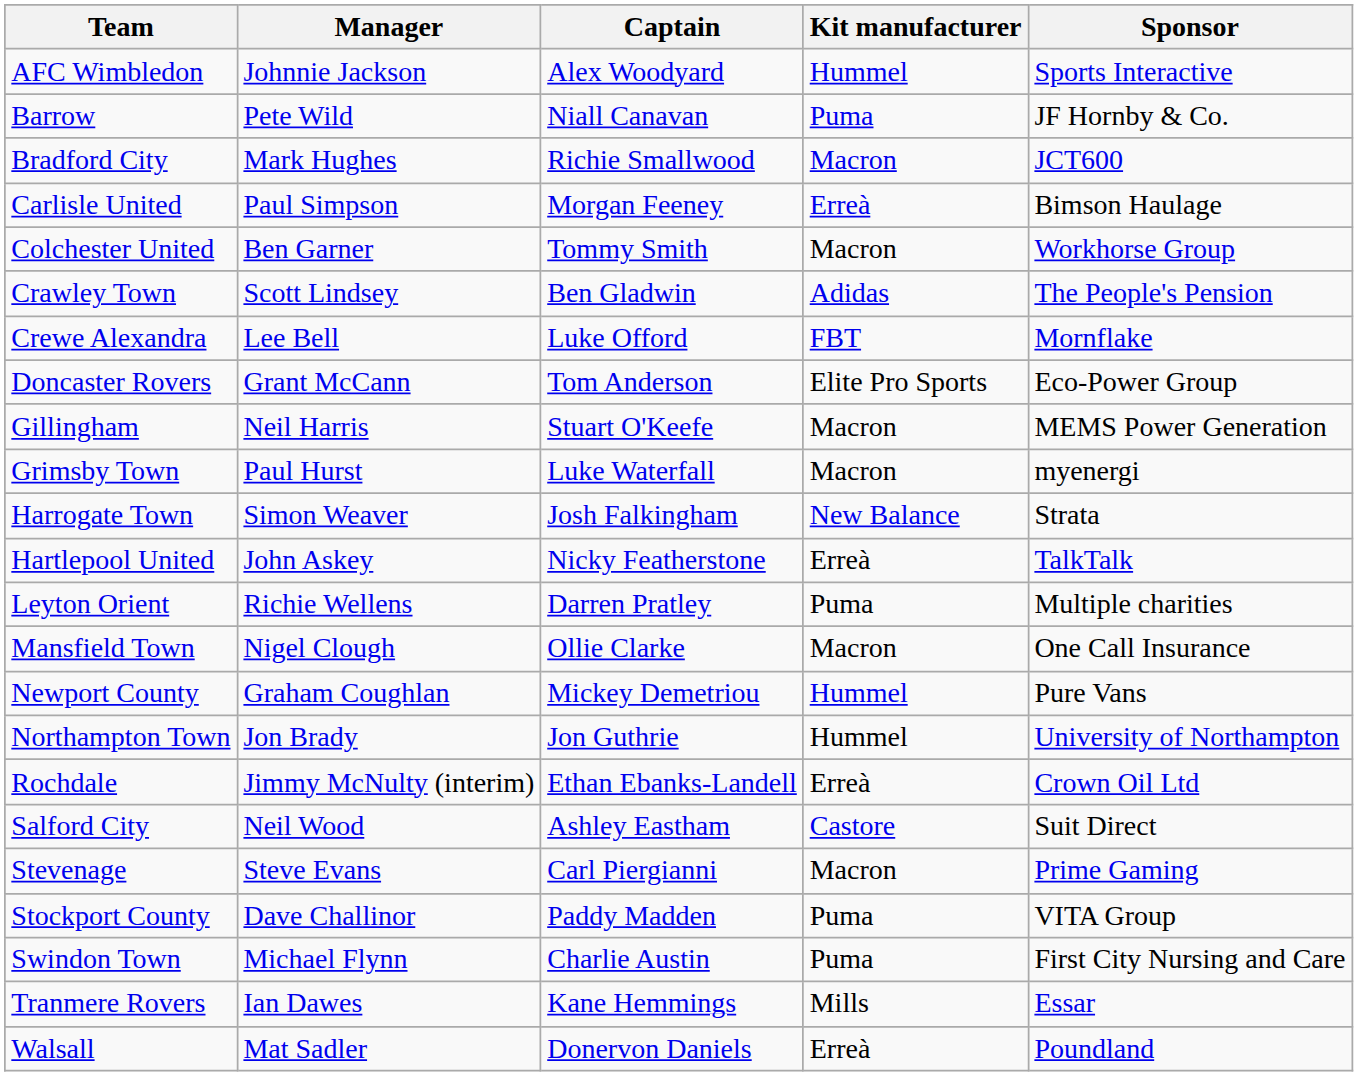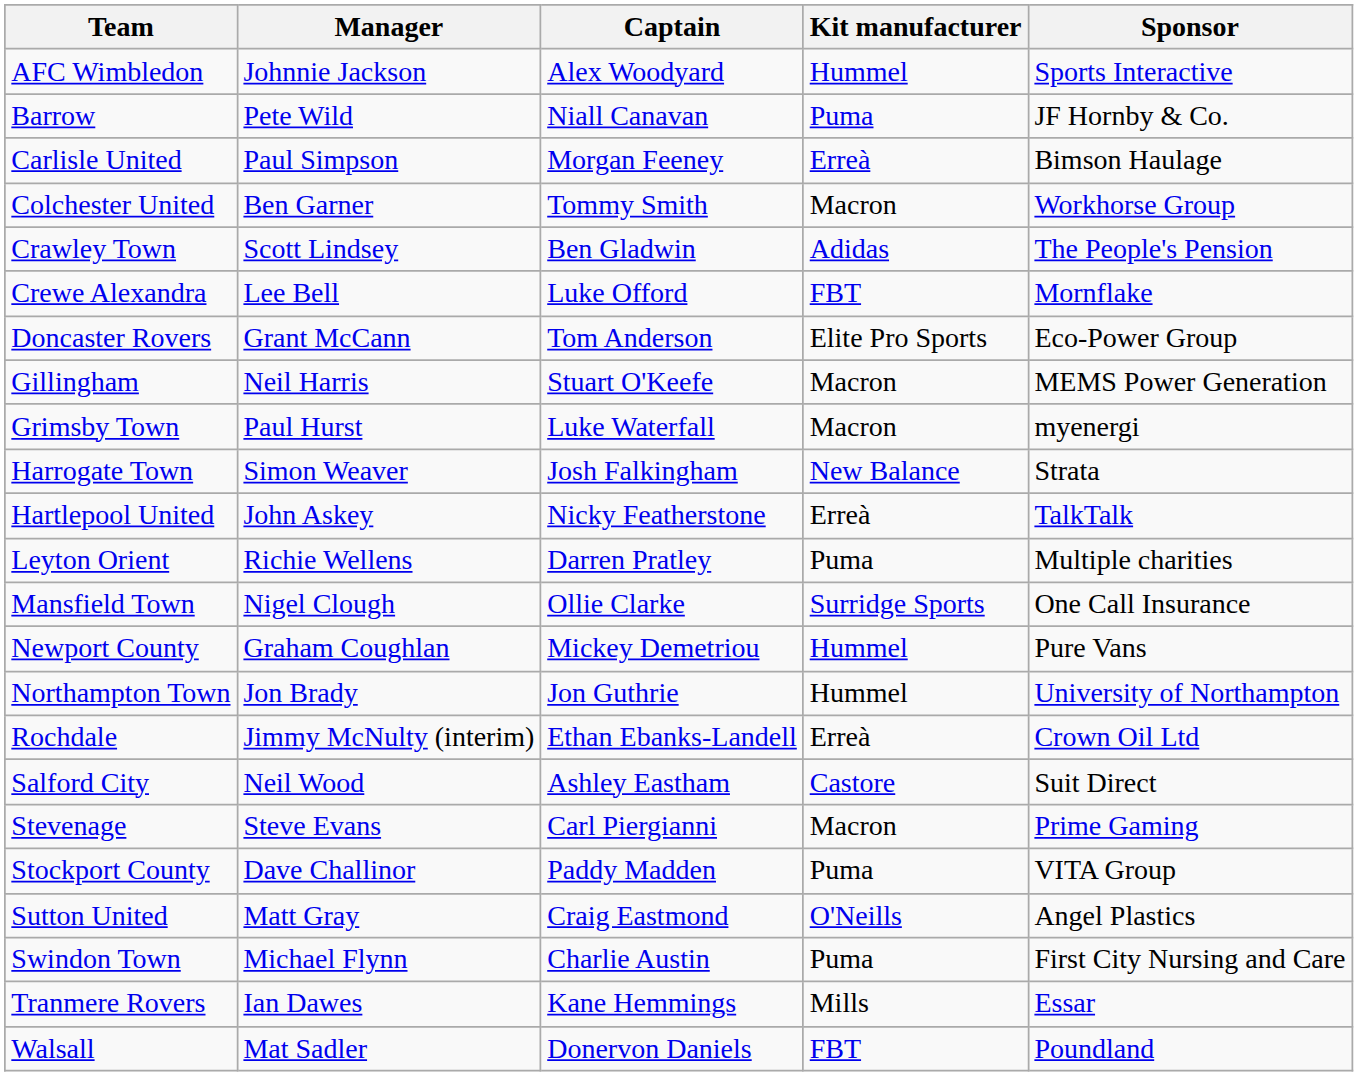 <table class="wikitable sortable" style="text-align: left;">
 <tr>
 <th>Team</th>
 <th>Manager</th>
 <th>Captain</th>
 <th>Kit manufacturer</th>
 <th>Sponsor</th>
 </tr>
 <tr>
 <td><a href='#'>AFC Wimbledon</a></td>
 <td> <a href='#'>Johnnie Jackson</a></td>
 <td> <a href='#'>Alex Woodyard</a></td>
 <td> <a href='#'>Hummel</a></td>
 <td><a href='#'>Sports Interactive</a></td>
 </tr>
 <tr>
 <td><a href='#'>Barrow</a></td>
 <td> <a href='#'>Pete Wild</a></td>
 <td> <a href='#'>Niall Canavan</a></td>
 <td> <a href='#'>Puma</a></td>
 <td>JF Hornby & Co.</td>
-</tr>
-<tr>
-<td><a href='#'>Bradford City</a></td>
-<td> <a href='#'>Mark Hughes</a></td>
-<td> <a href='#'>Richie Smallwood</a></td>
-<td> <a href='#'>Macron</a></td>
-<td><a href='#'>JCT600</a></td>
 </tr>
 <tr>
 <td><a href='#'>Carlisle United</a></td>
 <td> <a href='#'>Paul Simpson</a></td>
 <td> <a href='#'>Morgan Feeney</a></td>
 <td> <a href='#'>Erreà</a></td>
 <td>Bimson Haulage</td>
 </tr>
 <tr>
 <td><a href='#'>Colchester United</a></td>
 <td> <a href='#'>Ben Garner</a></td>
 <td> <a href='#'>Tommy Smith</a></td>
 <td> Macron</td>
 <td><a href='#'>Workhorse Group</a></td>
 </tr>
 <tr>
 <td><a href='#'>Crawley Town</a></td>
 <td> <a href='#'>Scott Lindsey</a></td>
 <td> <a href='#'>Ben Gladwin</a></td>
 <td> <a href='#'>Adidas</a></td>
 <td><a href='#'>The People's Pension</a></td>
 </tr>
 <tr>
 <td><a href='#'>Crewe Alexandra</a></td>
 <td> <a href='#'>Lee Bell</a></td>
 <td> <a href='#'>Luke Offord</a></td>
 <td> <a href='#'>FBT</a></td>
 <td><a href='#'>Mornflake</a></td>
 </tr>
 <tr>
 <td><a href='#'>Doncaster Rovers</a></td>
 <td> <a href='#'>Grant McCann</a></td>
 <td> <a href='#'>Tom Anderson</a></td>
 <td> Elite Pro Sports</td>
 <td>Eco-Power Group</td>
 </tr>
 <tr>
 <td><a href='#'>Gillingham</a></td>
 <td> <a href='#'>Neil Harris</a></td>
 <td> <a href='#'>Stuart O'Keefe</a></td>
 <td> Macron</td>
 <td>MEMS Power Generation</td>
 </tr>
 <tr>
 <td><a href='#'>Grimsby Town</a></td>
 <td> <a href='#'>Paul Hurst</a></td>
 <td> <a href='#'>Luke Waterfall</a></td>
 <td> Macron</td>
 <td>myenergi</td>
 </tr>
 <tr>
 <td><a href='#'>Harrogate Town</a></td>
 <td> <a href='#'>Simon Weaver</a></td>
 <td> <a href='#'>Josh Falkingham</a></td>
 <td> <a href='#'>New Balance</a></td>
 <td>Strata</td>
 </tr>
 <tr>
 <td><a href='#'>Hartlepool United</a></td>
 <td> <a href='#'>John Askey</a></td>
 <td> <a href='#'>Nicky Featherstone</a></td>
 <td> Erreà</td>
 <td><a href='#'>TalkTalk</a></td>
 </tr>
 <tr>
 <td><a href='#'>Leyton Orient</a></td>
 <td> <a href='#'>Richie Wellens</a></td>
 <td> <a href='#'>Darren Pratley</a></td>
 <td> Puma</td>
 <td>Multiple charities</td>
 </tr>
 <tr>
 <td><a href='#'>Mansfield Town</a></td>
 <td> <a href='#'>Nigel Clough</a></td>
 <td> <a href='#'>Ollie Clarke</a></td>
-<td> Macron</td>
+<td> <a href='#'>Surridge Sports</a></td>
 <td>One Call Insurance</td>
 </tr>
 <tr>
 <td><a href='#'>Newport County</a></td>
 <td> <a href='#'>Graham Coughlan</a></td>
 <td> <a href='#'>Mickey Demetriou</a></td>
 <td> <a href='#'>Hummel</a></td>
 <td>Pure Vans</td>
 </tr>
 <tr>
 <td><a href='#'>Northampton Town</a></td>
 <td> <a href='#'>Jon Brady</a></td>
 <td> <a href='#'>Jon Guthrie</a></td>
 <td> Hummel</td>
 <td><a href='#'>University of Northampton</a></td>
 </tr>
 <tr>
 <td><a href='#'>Rochdale</a></td>
 <td> <a href='#'>Jimmy McNulty</a> (interim)</td>
 <td> <a href='#'>Ethan Ebanks-Landell</a></td>
 <td> Erreà</td>
 <td><a href='#'>Crown Oil Ltd</a></td>
 </tr>
 <tr>
 <td><a href='#'>Salford City</a></td>
 <td> <a href='#'>Neil Wood</a></td>
 <td> <a href='#'>Ashley Eastham</a></td>
 <td> <a href='#'>Castore</a></td>
 <td>Suit Direct</td>
 </tr>
 <tr>
 <td><a href='#'>Stevenage</a></td>
 <td> <a href='#'>Steve Evans</a></td>
 <td> <a href='#'>Carl Piergianni</a></td>
 <td> Macron</td>
 <td><a href='#'>Prime Gaming</a></td>
 </tr>
 <tr>
 <td><a href='#'>Stockport County</a></td>
 <td> <a href='#'>Dave Challinor</a></td>
 <td> <a href='#'>Paddy Madden</a></td>
 <td> Puma</td>
 <td>VITA Group</td>
 </tr>
 <tr>
+<td><a href='#'>Sutton United</a></td>
+<td> <a href='#'>Matt Gray</a></td>
+<td> <a href='#'>Craig Eastmond</a></td>
+<td> <a href='#'>O'Neills</a></td>
+<td>Angel Plastics</td>
+</tr>
+<tr>
 <td><a href='#'>Swindon Town</a></td>
 <td> <a href='#'>Michael Flynn</a></td>
 <td> <a href='#'>Charlie Austin</a></td>
 <td> Puma</td>
 <td>First City Nursing and Care</td>
 </tr>
 <tr>
 <td><a href='#'>Tranmere Rovers</a></td>
 <td> <a href='#'>Ian Dawes</a></td>
 <td> <a href='#'>Kane Hemmings</a></td>
 <td> Mills</td>
 <td><a href='#'>Essar</a></td>
 </tr>
 <tr>
 <td><a href='#'>Walsall</a></td>
 <td> <a href='#'>Mat Sadler</a></td>
 <td> <a href='#'>Donervon Daniels</a></td>
-<td> Erreà</td>
+<td> <a href='#'>FBT</a></td>
 <td><a href='#'>Poundland</a></td>
 </tr>
 </table>
